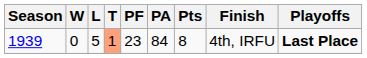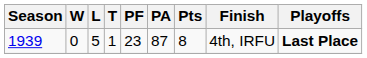 <table class="wikitable">
 <tr>
 <th>Season</th>
 <th>W</th>
 <th>L</th>
 <th>T</th>
 <th>PF</th>
 <th>PA</th>
 <th>Pts</th>
 <th>Finish</th>
 <th>Playoffs</th>
 </tr>
 <tr>
 <td><a href='#'>1939</a></td>
 <td>0</td>
 <td>5</td>
-<td style="background: lightsalmon;">1</td>
+<td>1</td>
 <td>23</td>
-<td>84</td>
+<td>87</td>
 <td>8</td>
 <td>4th, IRFU</td>
 <td><strong>Last Place</strong></td>
 </tr>
 <tr>
 </tr>
 </table>
